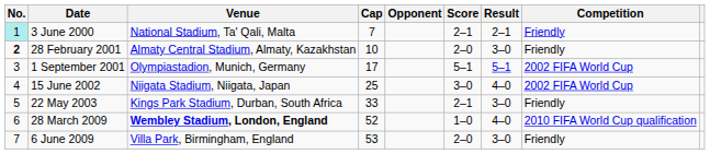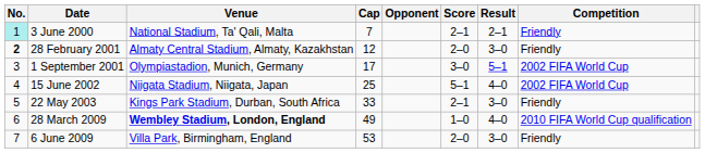 <table class="wikitable sortable">
 <tr>
 <th scope=col>No.</th>
 <th scope=col>Date</th>
 <th scope=col>Venue</th>
 <th scope=col>Cap</th>
 <th scope=col>Opponent</th>
 <th scope=col>Score</th>
 <th scope=col>Result</th>
 <th scope=col>Competition</th>
 <th scope=col class=unsortable></th>
 </tr>
 <tr>
 <td align=center style="background: paleturquoise;">1</td>
 <td>3 June 2000</td>
 <td><a href='#'>National Stadium</a>, Ta' Qali, Malta</td>
 <td align=center>7</td>
 <td></td>
 <td align=center>2–1</td>
 <td align=center>2–1</td>
 <td><a href='#'>Friendly</a></td>
 <td></td>
 </tr>
 <tr>
 <td align=center><strong>2</strong></td>
 <td>28 February 2001</td>
 <td><a href='#'>Almaty Central Stadium</a>, Almaty, Kazakhstan</td>
-<td align=center>10</td>
+<td align=center>12</td>
 <td></td>
 <td align=center>2–0</td>
 <td align=center>3–0</td>
 <td>Friendly</td>
 <td></td>
 </tr>
 <tr>
 <td align=center>3</td>
 <td>1 September 2001</td>
 <td><a href='#'>Olympiastadion</a>, Munich, Germany</td>
 <td align=center>17</td>
 <td></td>
-<td align=center>5–1</td>
+<td align=center>3–0</td>
 <td align=center><a href='#'>5–1</a></td>
 <td><a href='#'>2002 FIFA World Cup</a></td>
 <td></td>
 </tr>
 <tr>
 <td align=center>4</td>
 <td>15 June 2002</td>
 <td><a href='#'>Niigata Stadium</a>, Niigata, Japan</td>
 <td align=center>25</td>
 <td></td>
-<td align=center>3–0</td>
+<td align=center>5–1</td>
 <td align=center>4–0</td>
 <td><a href='#'>2002 FIFA World Cup</a></td>
 <td></td>
 </tr>
 <tr>
 <td align=center>5</td>
 <td>22 May 2003</td>
 <td><a href='#'>Kings Park Stadium</a>, Durban, South Africa</td>
 <td align=center>33</td>
 <td></td>
 <td align=center>2–1</td>
 <td align=center>3–0</td>
 <td>Friendly</td>
 <td></td>
 </tr>
 <tr>
 <td align=center>6</td>
 <td>28 March 2009</td>
 <td><strong><a href='#'>Wembley Stadium</a>, London, England</strong></td>
-<td align=center>52</td>
+<td align=center>49</td>
 <td></td>
 <td align=center>1–0</td>
 <td align=center>4–0</td>
 <td><a href='#'>2010 FIFA World Cup qualification</a></td>
 <td></td>
 </tr>
 <tr>
 <td align=center>7</td>
 <td>6 June 2009</td>
 <td><a href='#'>Villa Park</a>, Birmingham, England</td>
 <td align=center>53</td>
 <td></td>
 <td align=center>2–0</td>
 <td align=center>3–0</td>
 <td>Friendly</td>
 <td></td>
 </tr>
 </table>
